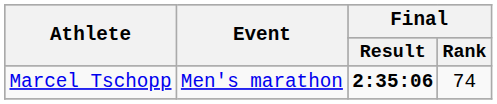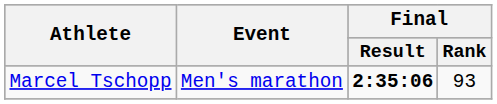 <table class=wikitable style="font-size:90%">
 <tr>
 <th rowspan="2">Athlete</th>
 <th rowspan="2">Event</th>
 <th colspan="2">Final</th>
 </tr>
 <tr style="font-size:95%">
 <th>Result</th>
 <th>Rank</th>
 </tr>
 <tr align=center>
 <td align=left><a href='#'>Marcel Tschopp</a></td>
 <td align=left><a href='#'>Men's marathon</a></td>
 <td><strong>2:35:06</strong></td>
-<td>74</td>
+<td>93</td>
 </tr>
 </table>
